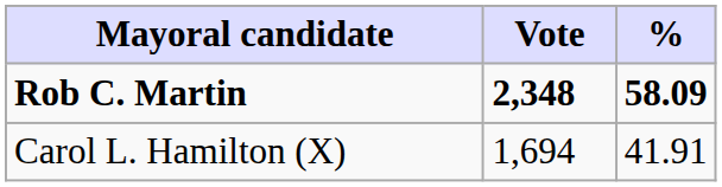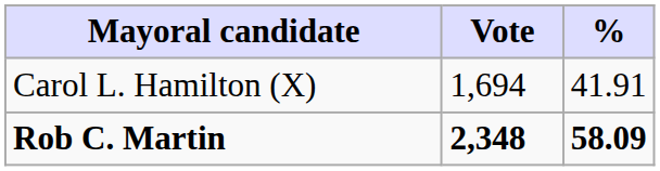 <table class="wikitable">
 <tr>
 <th style="background:#ddf;" width="200px">Mayoral candidate</th>
 <th style="background:#ddf;" width="50px">Vote</th>
 <th style="background:#ddf;" width="30px">%</th>
 </tr>
 <tr>
+<td>Carol L. Hamilton (X)</td>
+<td>1,694</td>
+<td>41.91</td>
+</tr>
+<tr>
 <td><strong>Rob C. Martin</strong></td>
 <td><strong>2,348</strong></td>
 <td><strong>58.09</strong></td>
 </tr>
-<tr>
-<td>Carol L. Hamilton (X)</td>
-<td>1,694</td>
-<td>41.91</td>
-</tr>
 </table>
